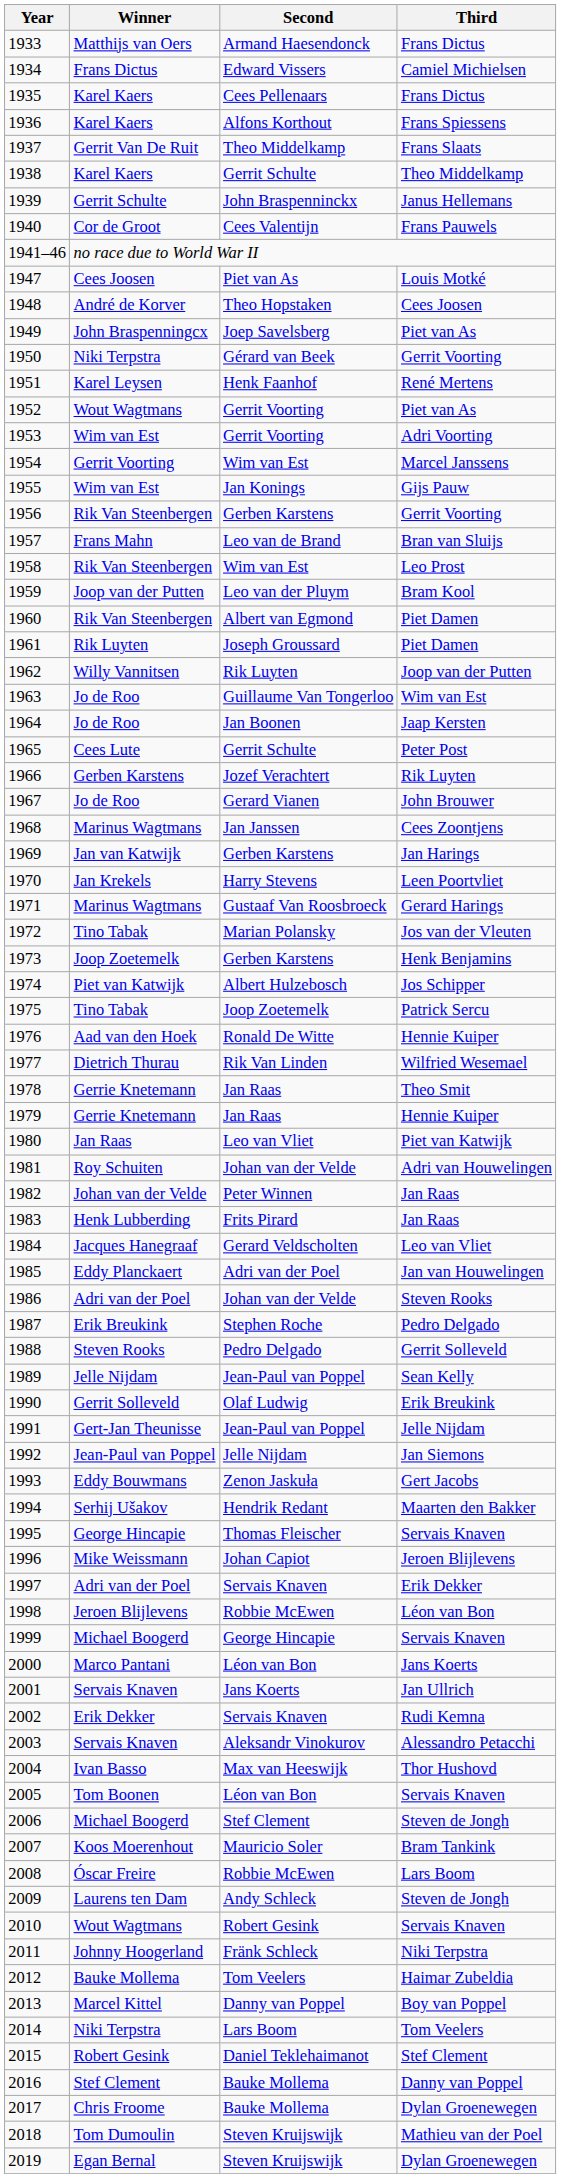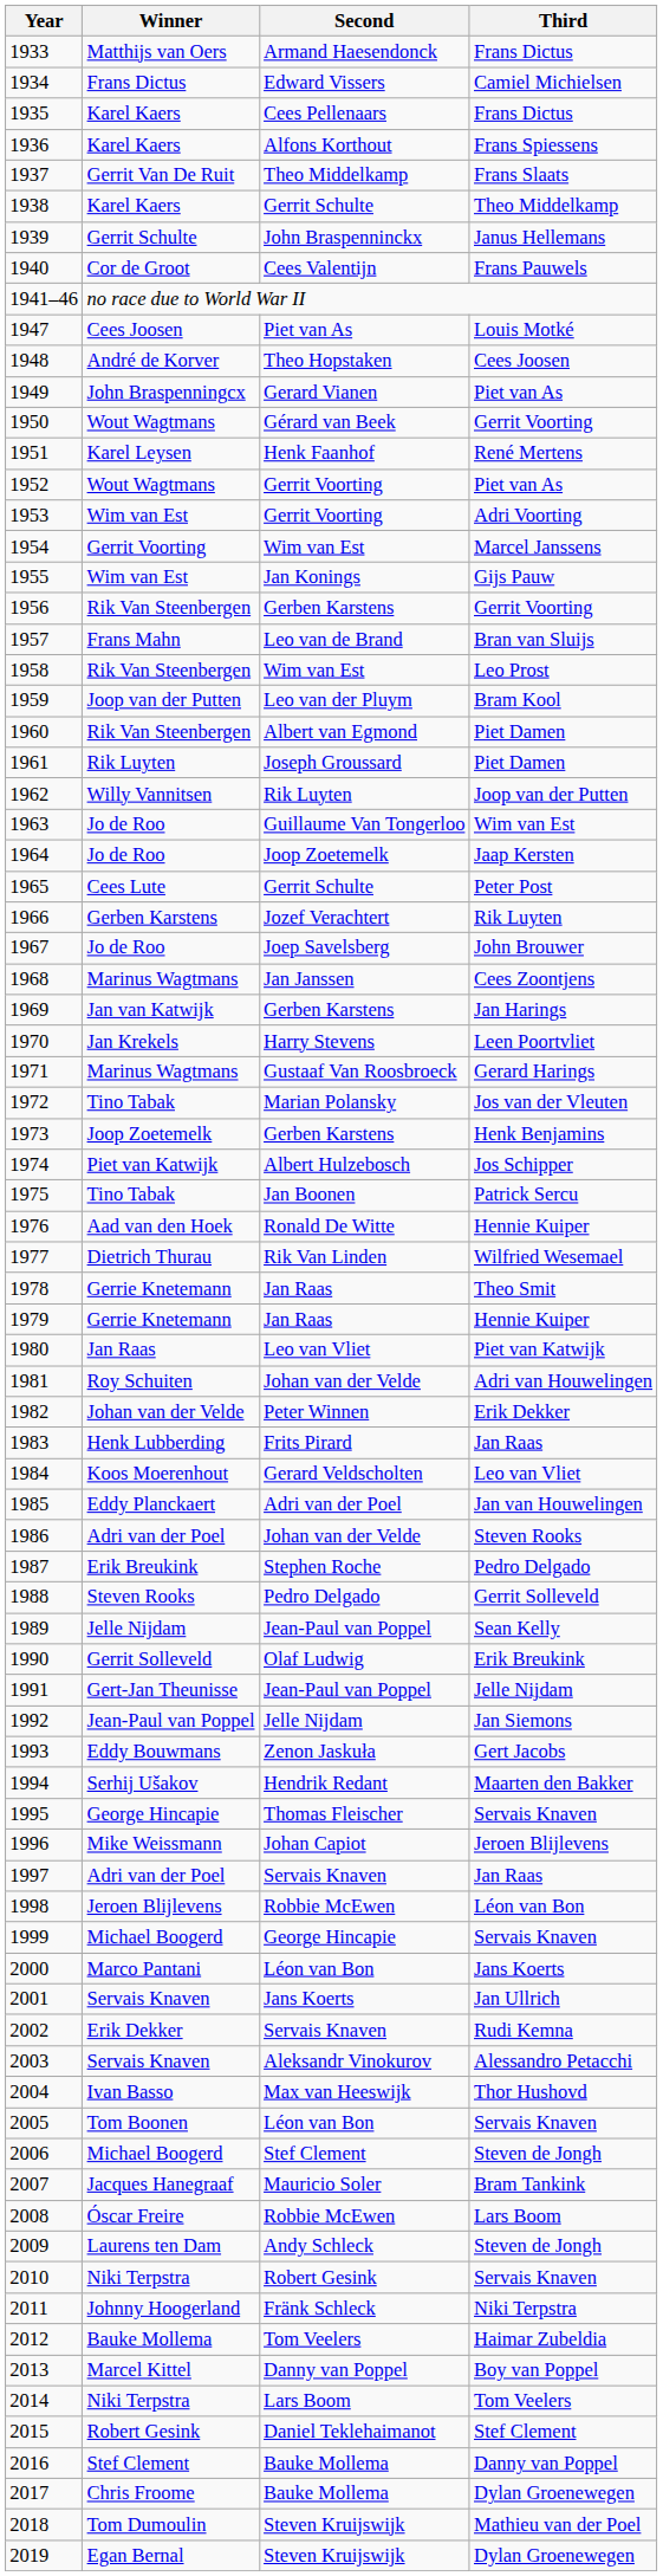 <table class="wikitable">
 <tr>
 <th>Year</th>
 <th>Winner</th>
 <th>Second</th>
 <th>Third</th>
 </tr>
 <tr>
 <td>1933</td>
 <td> <a href='#'>Matthijs van Oers</a></td>
 <td> <a href='#'>Armand Haesendonck</a></td>
 <td> <a href='#'>Frans Dictus</a></td>
 </tr>
 <tr>
 <td>1934</td>
 <td> <a href='#'>Frans Dictus</a></td>
 <td> <a href='#'>Edward Vissers</a></td>
 <td> <a href='#'>Camiel Michielsen</a></td>
 </tr>
 <tr>
 <td>1935</td>
 <td> <a href='#'>Karel Kaers</a></td>
 <td> <a href='#'>Cees Pellenaars</a></td>
 <td> <a href='#'>Frans Dictus</a></td>
 </tr>
 <tr>
 <td>1936</td>
 <td> <a href='#'>Karel Kaers</a></td>
 <td> <a href='#'>Alfons Korthout</a></td>
 <td> <a href='#'>Frans Spiessens</a></td>
 </tr>
 <tr>
 <td>1937</td>
 <td> <a href='#'>Gerrit Van De Ruit</a></td>
 <td> <a href='#'>Theo Middelkamp</a></td>
 <td> <a href='#'>Frans Slaats</a></td>
 </tr>
 <tr>
 <td>1938</td>
 <td> <a href='#'>Karel Kaers</a></td>
 <td> <a href='#'>Gerrit Schulte</a></td>
 <td> <a href='#'>Theo Middelkamp</a></td>
 </tr>
 <tr>
 <td>1939</td>
 <td> <a href='#'>Gerrit Schulte</a></td>
 <td> <a href='#'>John Braspenninckx</a></td>
 <td> <a href='#'>Janus Hellemans</a></td>
 </tr>
 <tr>
 <td>1940</td>
 <td> <a href='#'>Cor de Groot</a></td>
 <td> <a href='#'>Cees Valentijn</a></td>
 <td> <a href='#'>Frans Pauwels</a></td>
 </tr>
 <tr>
 <td>1941–46</td>
 <td colspan=3><em>no race due to World War II</em></td>
 </tr>
 <tr>
 <td>1947</td>
 <td> <a href='#'>Cees Joosen</a></td>
 <td> <a href='#'>Piet van As</a></td>
 <td> <a href='#'>Louis Motké</a></td>
 </tr>
 <tr>
 <td>1948</td>
 <td> <a href='#'>André de Korver</a></td>
 <td> <a href='#'>Theo Hopstaken</a></td>
 <td> <a href='#'>Cees Joosen</a></td>
 </tr>
 <tr>
 <td>1949</td>
 <td> <a href='#'>John Braspenningcx</a></td>
-<td> <a href='#'>Joep Savelsberg</a></td>
+<td> <a href='#'>Gerard Vianen</a></td>
 <td> <a href='#'>Piet van As</a></td>
 </tr>
 <tr>
 <td>1950</td>
-<td> <a href='#'>Niki Terpstra</a></td>
+<td> <a href='#'>Wout Wagtmans</a></td>
 <td> <a href='#'>Gérard van Beek</a></td>
 <td> <a href='#'>Gerrit Voorting</a></td>
 </tr>
 <tr>
 <td>1951</td>
 <td> <a href='#'>Karel Leysen</a></td>
 <td> <a href='#'>Henk Faanhof</a></td>
 <td> <a href='#'>René Mertens</a></td>
 </tr>
 <tr>
 <td>1952</td>
 <td> <a href='#'>Wout Wagtmans</a></td>
 <td> <a href='#'>Gerrit Voorting</a></td>
 <td> <a href='#'>Piet van As</a></td>
 </tr>
 <tr>
 <td>1953</td>
 <td> <a href='#'>Wim van Est</a></td>
 <td> <a href='#'>Gerrit Voorting</a></td>
 <td> <a href='#'>Adri Voorting</a></td>
 </tr>
 <tr>
 <td>1954</td>
 <td> <a href='#'>Gerrit Voorting</a></td>
 <td> <a href='#'>Wim van Est</a></td>
 <td> <a href='#'>Marcel Janssens</a></td>
 </tr>
 <tr>
 <td>1955</td>
 <td> <a href='#'>Wim van Est</a></td>
 <td> <a href='#'>Jan Konings</a></td>
 <td> <a href='#'>Gijs Pauw</a></td>
 </tr>
 <tr>
 <td>1956</td>
 <td> <a href='#'>Rik Van Steenbergen</a></td>
 <td> <a href='#'>Gerben Karstens</a></td>
 <td> <a href='#'>Gerrit Voorting</a></td>
 </tr>
 <tr>
 <td>1957</td>
 <td> <a href='#'>Frans Mahn</a></td>
 <td> <a href='#'>Leo van de Brand</a></td>
 <td> <a href='#'>Bran van Sluijs</a></td>
 </tr>
 <tr>
 <td>1958</td>
 <td> <a href='#'>Rik Van Steenbergen</a></td>
 <td> <a href='#'>Wim van Est</a></td>
 <td> <a href='#'>Leo Prost</a></td>
 </tr>
 <tr>
 <td>1959</td>
 <td> <a href='#'>Joop van der Putten</a></td>
 <td> <a href='#'>Leo van der Pluym</a></td>
 <td> <a href='#'>Bram Kool</a></td>
 </tr>
 <tr>
 <td>1960</td>
 <td> <a href='#'>Rik Van Steenbergen</a></td>
 <td> <a href='#'>Albert van Egmond</a></td>
 <td> <a href='#'>Piet Damen</a></td>
 </tr>
 <tr>
 <td>1961</td>
 <td> <a href='#'>Rik Luyten</a></td>
 <td> <a href='#'>Joseph Groussard</a></td>
 <td> <a href='#'>Piet Damen</a></td>
 </tr>
 <tr>
 <td>1962</td>
 <td> <a href='#'>Willy Vannitsen</a></td>
 <td> <a href='#'>Rik Luyten</a></td>
 <td> <a href='#'>Joop van der Putten</a></td>
 </tr>
 <tr>
 <td>1963</td>
 <td> <a href='#'>Jo de Roo</a></td>
 <td> <a href='#'>Guillaume Van Tongerloo</a></td>
 <td> <a href='#'>Wim van Est</a></td>
 </tr>
 <tr>
 <td>1964</td>
 <td> <a href='#'>Jo de Roo</a></td>
-<td> <a href='#'>Jan Boonen</a></td>
+<td> <a href='#'>Joop Zoetemelk</a></td>
 <td> <a href='#'>Jaap Kersten</a></td>
 </tr>
 <tr>
 <td>1965</td>
 <td> <a href='#'>Cees Lute</a></td>
 <td> <a href='#'>Gerrit Schulte</a></td>
 <td> <a href='#'>Peter Post</a></td>
 </tr>
 <tr>
 <td>1966</td>
 <td> <a href='#'>Gerben Karstens</a></td>
 <td> <a href='#'>Jozef Verachtert</a></td>
 <td> <a href='#'>Rik Luyten</a></td>
 </tr>
 <tr>
 <td>1967</td>
 <td> <a href='#'>Jo de Roo</a></td>
-<td> <a href='#'>Gerard Vianen</a></td>
+<td> <a href='#'>Joep Savelsberg</a></td>
 <td> <a href='#'>John Brouwer</a></td>
 </tr>
 <tr>
 <td>1968</td>
 <td> <a href='#'>Marinus Wagtmans</a></td>
 <td> <a href='#'>Jan Janssen</a></td>
 <td> <a href='#'>Cees Zoontjens</a></td>
 </tr>
 <tr>
 <td>1969</td>
 <td> <a href='#'>Jan van Katwijk</a></td>
 <td> <a href='#'>Gerben Karstens</a></td>
 <td> <a href='#'>Jan Harings</a></td>
 </tr>
 <tr>
 <td>1970</td>
 <td> <a href='#'>Jan Krekels</a></td>
 <td> <a href='#'>Harry Stevens</a></td>
 <td> <a href='#'>Leen Poortvliet</a></td>
 </tr>
 <tr>
 <td>1971</td>
 <td> <a href='#'>Marinus Wagtmans</a></td>
 <td> <a href='#'>Gustaaf Van Roosbroeck</a></td>
 <td> <a href='#'>Gerard Harings</a></td>
 </tr>
 <tr>
 <td>1972</td>
 <td> <a href='#'>Tino Tabak</a></td>
 <td> <a href='#'>Marian Polansky</a></td>
 <td> <a href='#'>Jos van der Vleuten</a></td>
 </tr>
 <tr>
 <td>1973</td>
 <td> <a href='#'>Joop Zoetemelk</a></td>
 <td> <a href='#'>Gerben Karstens</a></td>
 <td> <a href='#'>Henk Benjamins</a></td>
 </tr>
 <tr>
 <td>1974</td>
 <td> <a href='#'>Piet van Katwijk</a></td>
 <td> <a href='#'>Albert Hulzebosch</a></td>
 <td> <a href='#'>Jos Schipper</a></td>
 </tr>
 <tr>
 <td>1975</td>
 <td> <a href='#'>Tino Tabak</a></td>
-<td> <a href='#'>Joop Zoetemelk</a></td>
+<td> <a href='#'>Jan Boonen</a></td>
 <td> <a href='#'>Patrick Sercu</a></td>
 </tr>
 <tr>
 <td>1976</td>
 <td> <a href='#'>Aad van den Hoek</a></td>
 <td> <a href='#'>Ronald De Witte</a></td>
 <td> <a href='#'>Hennie Kuiper</a></td>
 </tr>
 <tr>
 <td>1977</td>
 <td> <a href='#'>Dietrich Thurau</a></td>
 <td> <a href='#'>Rik Van Linden</a></td>
 <td> <a href='#'>Wilfried Wesemael</a></td>
 </tr>
 <tr>
 <td>1978</td>
 <td> <a href='#'>Gerrie Knetemann</a></td>
 <td> <a href='#'>Jan Raas</a></td>
 <td> <a href='#'>Theo Smit</a></td>
 </tr>
 <tr>
 <td>1979</td>
 <td> <a href='#'>Gerrie Knetemann</a></td>
 <td> <a href='#'>Jan Raas</a></td>
 <td> <a href='#'>Hennie Kuiper</a></td>
 </tr>
 <tr>
 <td>1980</td>
 <td> <a href='#'>Jan Raas</a></td>
 <td> <a href='#'>Leo van Vliet</a></td>
 <td> <a href='#'>Piet van Katwijk</a></td>
 </tr>
 <tr>
 <td>1981</td>
 <td> <a href='#'>Roy Schuiten</a></td>
 <td> <a href='#'>Johan van der Velde</a></td>
 <td> <a href='#'>Adri van Houwelingen</a></td>
 </tr>
 <tr>
 <td>1982</td>
 <td> <a href='#'>Johan van der Velde</a></td>
 <td> <a href='#'>Peter Winnen</a></td>
-<td> <a href='#'>Jan Raas</a></td>
+<td> <a href='#'>Erik Dekker</a></td>
 </tr>
 <tr>
 <td>1983</td>
 <td> <a href='#'>Henk Lubberding</a></td>
 <td> <a href='#'>Frits Pirard</a></td>
 <td> <a href='#'>Jan Raas</a></td>
 </tr>
 <tr>
 <td>1984</td>
-<td> <a href='#'>Jacques Hanegraaf</a></td>
+<td> <a href='#'>Koos Moerenhout</a></td>
 <td> <a href='#'>Gerard Veldscholten</a></td>
 <td> <a href='#'>Leo van Vliet</a></td>
 </tr>
 <tr>
 <td>1985</td>
 <td> <a href='#'>Eddy Planckaert</a></td>
 <td> <a href='#'>Adri van der Poel</a></td>
 <td> <a href='#'>Jan van Houwelingen</a></td>
 </tr>
 <tr>
 <td>1986</td>
 <td> <a href='#'>Adri van der Poel</a></td>
 <td> <a href='#'>Johan van der Velde</a></td>
 <td> <a href='#'>Steven Rooks</a></td>
 </tr>
 <tr>
 <td>1987</td>
 <td> <a href='#'>Erik Breukink</a></td>
 <td> <a href='#'>Stephen Roche</a></td>
 <td> <a href='#'>Pedro Delgado</a></td>
 </tr>
 <tr>
 <td>1988</td>
 <td> <a href='#'>Steven Rooks</a></td>
 <td> <a href='#'>Pedro Delgado</a></td>
 <td> <a href='#'>Gerrit Solleveld</a></td>
 </tr>
 <tr>
 <td>1989</td>
 <td> <a href='#'>Jelle Nijdam</a></td>
 <td> <a href='#'>Jean-Paul van Poppel</a></td>
 <td> <a href='#'>Sean Kelly</a></td>
 </tr>
 <tr>
 <td>1990</td>
 <td> <a href='#'>Gerrit Solleveld</a></td>
 <td> <a href='#'>Olaf Ludwig</a></td>
 <td> <a href='#'>Erik Breukink</a></td>
 </tr>
 <tr>
 <td>1991</td>
 <td> <a href='#'>Gert-Jan Theunisse</a></td>
 <td> <a href='#'>Jean-Paul van Poppel</a></td>
 <td> <a href='#'>Jelle Nijdam</a></td>
 </tr>
 <tr>
 <td>1992</td>
 <td> <a href='#'>Jean-Paul van Poppel</a></td>
 <td> <a href='#'>Jelle Nijdam</a></td>
 <td> <a href='#'>Jan Siemons</a></td>
 </tr>
 <tr>
 <td>1993</td>
 <td> <a href='#'>Eddy Bouwmans</a></td>
 <td> <a href='#'>Zenon Jaskuła</a></td>
 <td> <a href='#'>Gert Jacobs</a></td>
 </tr>
 <tr>
 <td>1994</td>
 <td> <a href='#'>Serhij Ušakov</a></td>
 <td> <a href='#'>Hendrik Redant</a></td>
 <td> <a href='#'>Maarten den Bakker</a></td>
 </tr>
 <tr>
 <td>1995</td>
 <td> <a href='#'>George Hincapie</a></td>
 <td> <a href='#'>Thomas Fleischer</a></td>
 <td> <a href='#'>Servais Knaven</a></td>
 </tr>
 <tr>
 <td>1996</td>
 <td> <a href='#'>Mike Weissmann</a></td>
 <td> <a href='#'>Johan Capiot</a></td>
 <td> <a href='#'>Jeroen Blijlevens</a></td>
 </tr>
 <tr>
 <td>1997</td>
 <td> <a href='#'>Adri van der Poel</a></td>
 <td> <a href='#'>Servais Knaven</a></td>
-<td> <a href='#'>Erik Dekker</a></td>
+<td> <a href='#'>Jan Raas</a></td>
 </tr>
 <tr>
 <td>1998</td>
 <td> <a href='#'>Jeroen Blijlevens</a></td>
 <td> <a href='#'>Robbie McEwen</a></td>
 <td> <a href='#'>Léon van Bon</a></td>
 </tr>
 <tr>
 <td>1999</td>
 <td> <a href='#'>Michael Boogerd</a></td>
 <td> <a href='#'>George Hincapie</a></td>
 <td> <a href='#'>Servais Knaven</a></td>
 </tr>
 <tr>
 <td>2000</td>
 <td> <a href='#'>Marco Pantani</a></td>
 <td> <a href='#'>Léon van Bon</a></td>
 <td> <a href='#'>Jans Koerts</a></td>
 </tr>
 <tr>
 <td>2001</td>
 <td> <a href='#'>Servais Knaven</a></td>
 <td> <a href='#'>Jans Koerts</a></td>
 <td> <a href='#'>Jan Ullrich</a></td>
 </tr>
 <tr>
 <td>2002</td>
 <td> <a href='#'>Erik Dekker</a></td>
 <td> <a href='#'>Servais Knaven</a></td>
 <td> <a href='#'>Rudi Kemna</a></td>
 </tr>
 <tr>
 <td>2003</td>
 <td> <a href='#'>Servais Knaven</a></td>
 <td> <a href='#'>Aleksandr Vinokurov</a></td>
 <td> <a href='#'>Alessandro Petacchi</a></td>
 </tr>
 <tr>
 <td>2004</td>
 <td> <a href='#'>Ivan Basso</a></td>
 <td> <a href='#'>Max van Heeswijk</a></td>
 <td> <a href='#'>Thor Hushovd</a></td>
 </tr>
 <tr>
 <td>2005</td>
 <td> <a href='#'>Tom Boonen</a></td>
 <td> <a href='#'>Léon van Bon</a></td>
 <td> <a href='#'>Servais Knaven</a></td>
 </tr>
 <tr>
 <td>2006</td>
 <td> <a href='#'>Michael Boogerd</a></td>
 <td> <a href='#'>Stef Clement</a></td>
 <td> <a href='#'>Steven de Jongh</a></td>
 </tr>
 <tr>
 <td>2007</td>
-<td> <a href='#'>Koos Moerenhout</a></td>
+<td> <a href='#'>Jacques Hanegraaf</a></td>
 <td> <a href='#'>Mauricio Soler</a></td>
 <td> <a href='#'>Bram Tankink</a></td>
 </tr>
 <tr>
 <td>2008</td>
 <td> <a href='#'>Óscar Freire</a></td>
 <td> <a href='#'>Robbie McEwen</a></td>
 <td> <a href='#'>Lars Boom</a></td>
 </tr>
 <tr>
 <td>2009</td>
 <td> <a href='#'>Laurens ten Dam</a></td>
 <td> <a href='#'>Andy Schleck</a></td>
 <td> <a href='#'>Steven de Jongh</a></td>
 </tr>
 <tr>
 <td>2010</td>
-<td> <a href='#'>Wout Wagtmans</a></td>
+<td> <a href='#'>Niki Terpstra</a></td>
 <td> <a href='#'>Robert Gesink</a></td>
 <td> <a href='#'>Servais Knaven</a></td>
 </tr>
 <tr>
 <td>2011</td>
 <td> <a href='#'>Johnny Hoogerland</a></td>
 <td> <a href='#'>Fränk Schleck</a></td>
 <td> <a href='#'>Niki Terpstra</a></td>
 </tr>
 <tr>
 <td>2012</td>
 <td> <a href='#'>Bauke Mollema</a></td>
 <td> <a href='#'>Tom Veelers</a></td>
 <td> <a href='#'>Haimar Zubeldia</a></td>
 </tr>
 <tr>
 <td>2013</td>
 <td> <a href='#'>Marcel Kittel</a></td>
 <td> <a href='#'>Danny van Poppel</a></td>
 <td> <a href='#'>Boy van Poppel</a></td>
 </tr>
 <tr>
 <td>2014</td>
 <td> <a href='#'>Niki Terpstra</a></td>
 <td> <a href='#'>Lars Boom</a></td>
 <td> <a href='#'>Tom Veelers</a></td>
 </tr>
 <tr>
 <td>2015</td>
 <td> <a href='#'>Robert Gesink</a></td>
 <td> <a href='#'>Daniel Teklehaimanot</a></td>
 <td> <a href='#'>Stef Clement</a></td>
 </tr>
 <tr>
 <td>2016</td>
 <td> <a href='#'>Stef Clement</a></td>
 <td> <a href='#'>Bauke Mollema</a></td>
 <td> <a href='#'>Danny van Poppel</a></td>
 </tr>
 <tr>
 <td>2017</td>
 <td> <a href='#'>Chris Froome</a></td>
 <td> <a href='#'>Bauke Mollema</a></td>
 <td> <a href='#'>Dylan Groenewegen</a></td>
 </tr>
 <tr>
 <td>2018</td>
 <td> <a href='#'>Tom Dumoulin</a></td>
 <td> <a href='#'>Steven Kruijswijk</a></td>
 <td> <a href='#'>Mathieu van der Poel</a></td>
 </tr>
 <tr>
 <td>2019</td>
 <td> <a href='#'>Egan Bernal</a></td>
 <td> <a href='#'>Steven Kruijswijk</a></td>
 <td> <a href='#'>Dylan Groenewegen</a></td>
 </tr>
 </table>
